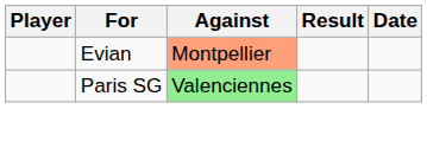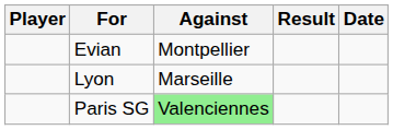 <table class="wikitable sortable">
 <tr>
 <th>Player</th>
 <th>For</th>
 <th>Against</th>
 <th align="center">Result</th>
 <th>Date</th>
 </tr>
 <tr>
 <td> </td>
 <td>Evian</td>
-<td style="background: lightsalmon;">Montpellier</td>
+<td>Montpellier</td>
+<td align="center"> </td>
+<td></td>
+</tr>
+<tr>
+<td> </td>
+<td>Lyon</td>
+<td>Marseille</td>
 <td align="center"> </td>
 <td></td>
 </tr>
 <tr>
 <td> </td>
 <td>Paris SG</td>
 <td style="background: lightgreen;">Valenciennes</td>
 <td align="center"> </td>
 <td></td>
 </tr>
 </table>
